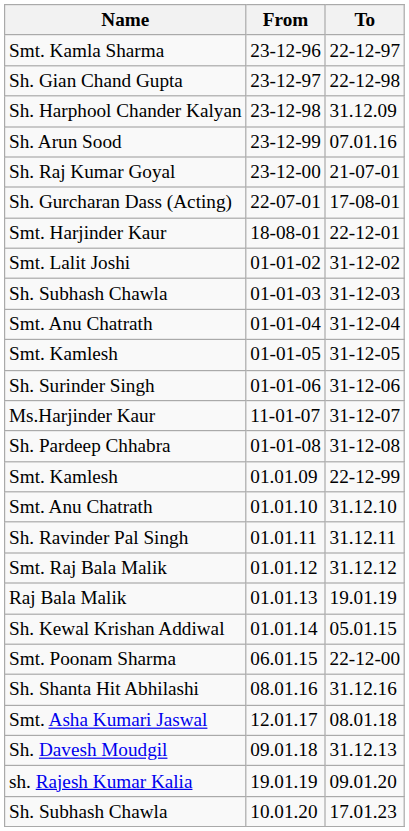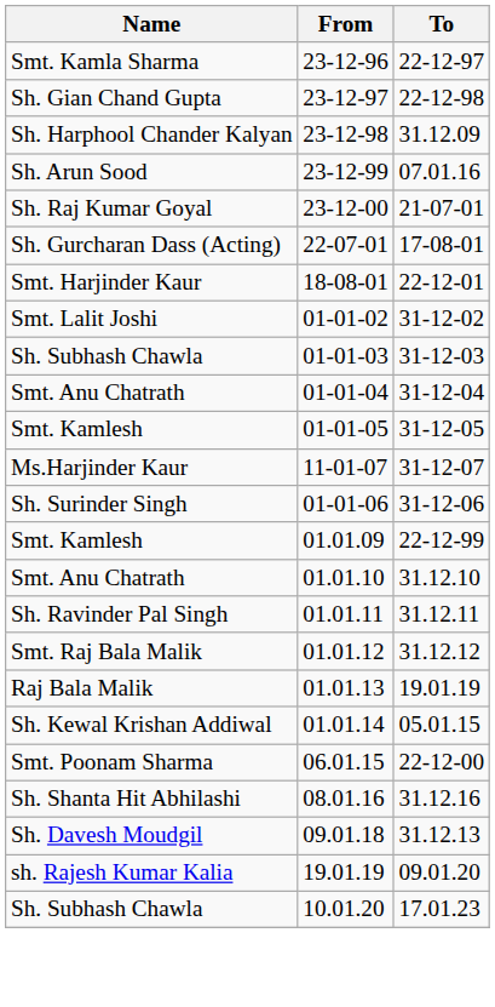 <table class="wikitable">
 <tr>
 <th>Name</th>
 <th>From</th>
 <th>To</th>
 </tr>
 <tr>
 <td>Smt. Kamla Sharma</td>
 <td>23-12-96</td>
 <td>22-12-97</td>
 </tr>
 <tr>
 <td>Sh. Gian Chand Gupta</td>
 <td>23-12-97</td>
 <td>22-12-98</td>
 </tr>
 <tr>
 <td>Sh. Harphool Chander Kalyan</td>
 <td>23-12-98</td>
 <td>31.12.09</td>
 </tr>
 <tr>
 <td>Sh. Arun Sood</td>
 <td>23-12-99</td>
 <td>07.01.16</td>
 </tr>
 <tr>
 <td>Sh. Raj Kumar Goyal</td>
 <td>23-12-00</td>
 <td>21-07-01</td>
 </tr>
 <tr>
 <td>Sh. Gurcharan Dass (Acting)</td>
 <td>22-07-01</td>
 <td>17-08-01</td>
 </tr>
 <tr>
 <td>Smt. Harjinder Kaur</td>
 <td>18-08-01</td>
 <td>22-12-01</td>
 </tr>
 <tr>
 <td>Smt. Lalit Joshi</td>
 <td>01-01-02</td>
 <td>31-12-02</td>
 </tr>
 <tr>
 <td>Sh. Subhash Chawla</td>
 <td>01-01-03</td>
 <td>31-12-03</td>
 </tr>
 <tr>
 <td>Smt. Anu Chatrath</td>
 <td>01-01-04</td>
 <td>31-12-04</td>
 </tr>
 <tr>
 <td>Smt. Kamlesh</td>
 <td>01-01-05</td>
 <td>31-12-05</td>
 </tr>
 <tr>
-<td>Sh. Surinder Singh</td>
-<td>01-01-06</td>
-<td>31-12-06</td>
-</tr>
-<tr>
 <td>Ms.Harjinder Kaur</td>
 <td>11-01-07</td>
 <td>31-12-07</td>
 </tr>
 <tr>
-<td>Sh. Pardeep Chhabra</td>
-<td>01-01-08</td>
-<td>31-12-08</td>
+<td>Sh. Surinder Singh</td>
+<td>01-01-06</td>
+<td>31-12-06</td>
 </tr>
 <tr>
 <td>Smt. Kamlesh</td>
 <td>01.01.09</td>
 <td>22-12-99</td>
 </tr>
 <tr>
 <td>Smt. Anu Chatrath</td>
 <td>01.01.10</td>
 <td>31.12.10</td>
 </tr>
 <tr>
 <td>Sh. Ravinder Pal Singh</td>
 <td>01.01.11</td>
 <td>31.12.11</td>
 </tr>
 <tr>
 <td>Smt. Raj Bala Malik</td>
 <td>01.01.12</td>
 <td>31.12.12</td>
 </tr>
 <tr>
 <td>Raj Bala Malik</td>
 <td>01.01.13</td>
 <td>19.01.19</td>
 </tr>
 <tr>
 <td>Sh. Kewal Krishan Addiwal</td>
 <td>01.01.14</td>
 <td>05.01.15</td>
 </tr>
 <tr>
 <td>Smt. Poonam Sharma</td>
 <td>06.01.15</td>
 <td>22-12-00</td>
 </tr>
 <tr>
 <td>Sh. Shanta Hit Abhilashi</td>
 <td>08.01.16</td>
 <td>31.12.16</td>
 </tr>
 <tr>
-<td>Smt. <a href='#'>Asha Kumari Jaswal</a></td>
-<td>12.01.17</td>
-<td>08.01.18</td>
-</tr>
-<tr>
 <td>Sh. <a href='#'>Davesh Moudgil</a></td>
 <td>09.01.18</td>
 <td>31.12.13</td>
 </tr>
 <tr>
 <td>sh. <a href='#'>Rajesh Kumar Kalia</a></td>
 <td>19.01.19</td>
 <td>09.01.20</td>
 </tr>
 <tr>
 <td>Sh. Subhash Chawla</td>
 <td>10.01.20</td>
 <td>17.01.23</td>
 </tr>
 <tr>
 </tr>
 </table>
